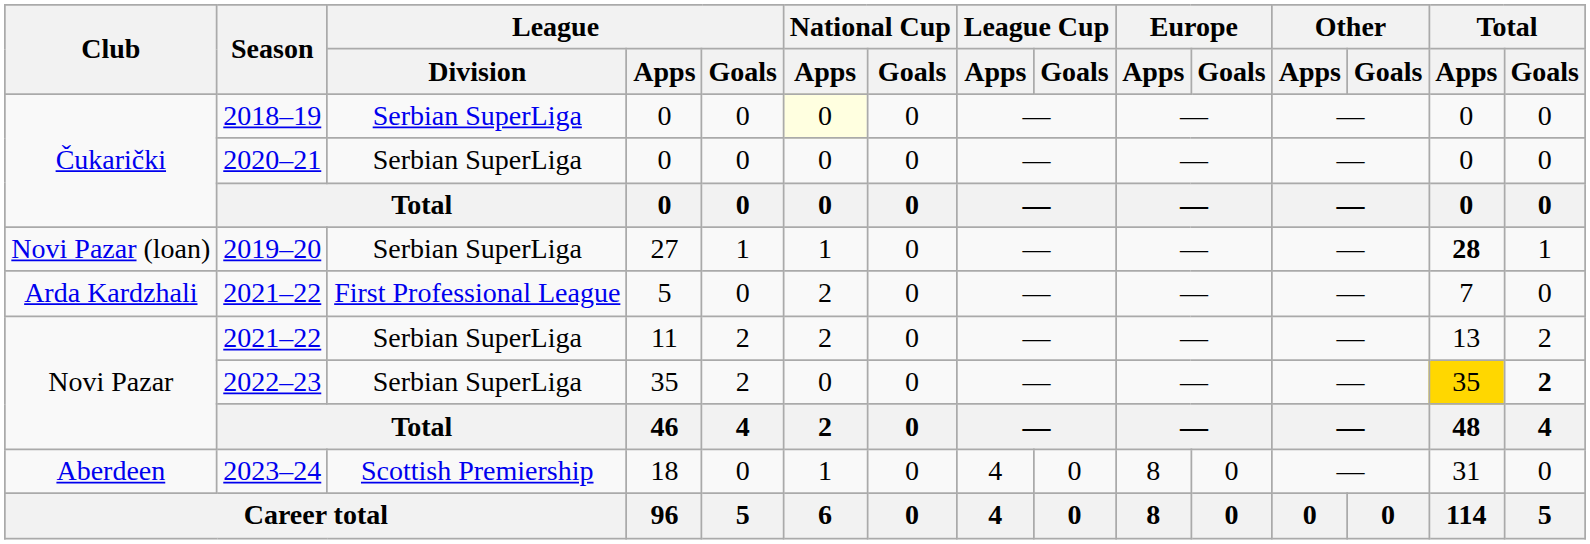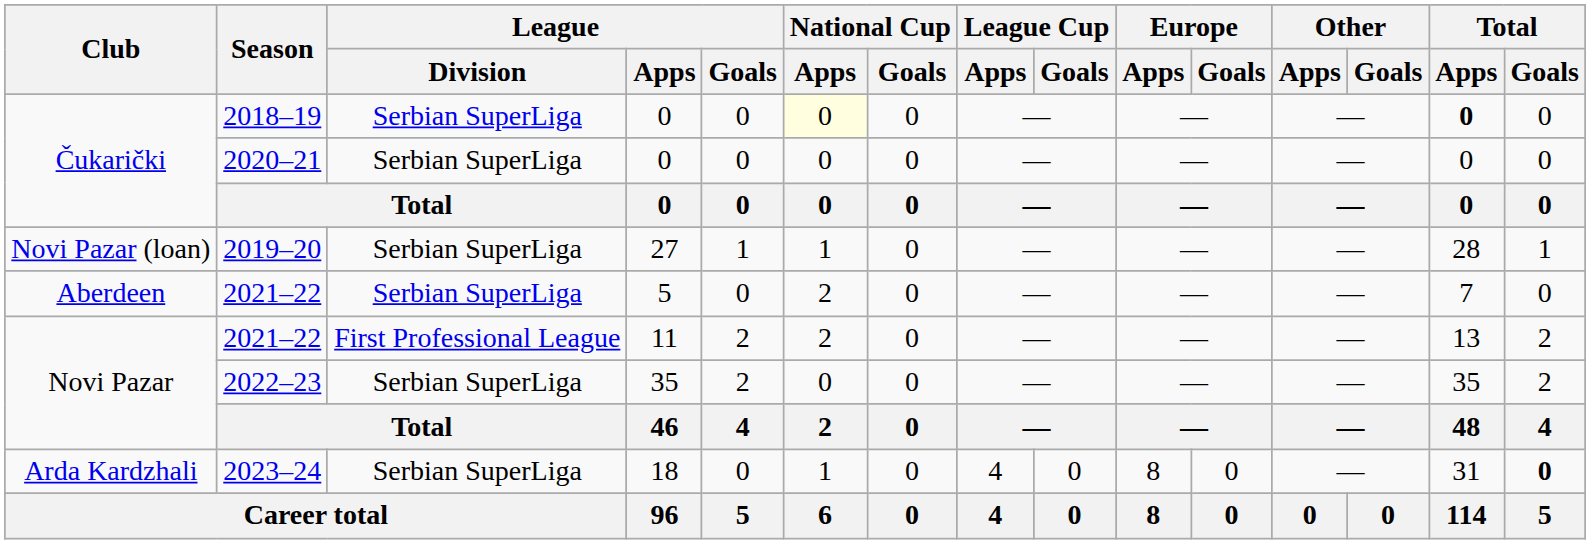 <table class="wikitable" style="text-align:center">
 <tr>
 <th rowspan="2">Club</th>
 <th rowspan="2">Season</th>
 <th colspan="3">League</th>
 <th colspan="2">National Cup</th>
 <th colspan="2">League Cup</th>
 <th colspan="2">Europe</th>
 <th colspan="2">Other</th>
 <th colspan="2">Total</th>
 </tr>
 <tr>
 <th>Division</th>
 <th>Apps</th>
 <th>Goals</th>
 <th>Apps</th>
 <th>Goals</th>
 <th>Apps</th>
 <th>Goals</th>
 <th>Apps</th>
 <th>Goals</th>
 <th>Apps</th>
 <th>Goals</th>
 <th>Apps</th>
 <th>Goals</th>
 </tr>
 <tr>
 <td rowspan="3"><a href='#'>Čukarički</a></td>
 <td><a href='#'>2018–19</a></td>
 <td><a href='#'>Serbian SuperLiga</a></td>
 <td>0</td>
 <td>0</td>
 <td style="background: lightyellow;">0</td>
 <td>0</td>
 <td colspan="2">—</td>
 <td colspan="2">—</td>
 <td colspan="2">—</td>
-<td>0</td>
+<td><strong>0</strong></td>
 <td>0</td>
 </tr>
 <tr>
 <td><a href='#'>2020–21</a></td>
 <td>Serbian SuperLiga</td>
 <td>0</td>
 <td>0</td>
 <td>0</td>
 <td>0</td>
 <td colspan="2">—</td>
 <td colspan="2">—</td>
 <td colspan="2">—</td>
 <td>0</td>
 <td>0</td>
 </tr>
 <tr>
 <th colspan="2">Total</th>
 <th>0</th>
 <th>0</th>
 <th>0</th>
 <th>0</th>
 <th colspan="2">—</th>
 <th colspan="2">—</th>
 <th colspan="2">—</th>
 <th>0</th>
 <th>0</th>
 </tr>
 <tr>
 <td><a href='#'>Novi Pazar</a> (loan)</td>
 <td><a href='#'>2019–20</a></td>
 <td>Serbian SuperLiga</td>
 <td>27</td>
 <td>1</td>
 <td>1</td>
 <td>0</td>
 <td colspan="2">—</td>
 <td colspan="2">—</td>
 <td colspan="2">—</td>
-<td><strong>28</strong></td>
+<td>28</td>
 <td>1</td>
 </tr>
 <tr>
-<td><a href='#'>Arda Kardzhali</a></td>
+<td><a href='#'>Aberdeen</a></td>
 <td><a href='#'>2021–22</a></td>
-<td><a href='#'>First Professional League</a></td>
+<td><a href='#'>Serbian SuperLiga</a></td>
 <td>5</td>
 <td>0</td>
 <td>2</td>
 <td>0</td>
 <td colspan="2">—</td>
 <td colspan="2">—</td>
 <td colspan="2">—</td>
 <td>7</td>
 <td>0</td>
 </tr>
 <tr>
 <td rowspan="3">Novi Pazar</td>
 <td><a href='#'>2021–22</a></td>
-<td>Serbian SuperLiga</td>
+<td><a href='#'>First Professional League</a></td>
 <td>11</td>
 <td>2</td>
 <td>2</td>
 <td>0</td>
 <td colspan="2">—</td>
 <td colspan="2">—</td>
 <td colspan="2">—</td>
 <td>13</td>
 <td>2</td>
 </tr>
 <tr>
 <td><a href='#'>2022–23</a></td>
 <td>Serbian SuperLiga</td>
 <td>35</td>
 <td>2</td>
 <td>0</td>
 <td>0</td>
 <td colspan="2">—</td>
 <td colspan="2">—</td>
 <td colspan="2">—</td>
-<td style="background: gold;">35</td>
-<td><strong>2</strong></td>
+<td>35</td>
+<td>2</td>
 </tr>
 <tr>
 <th colspan="2">Total</th>
 <th>46</th>
 <th>4</th>
 <th>2</th>
 <th>0</th>
 <th colspan="2">—</th>
 <th colspan="2">—</th>
 <th colspan="2">—</th>
 <th>48</th>
 <th>4</th>
 </tr>
 <tr>
-<td><a href='#'>Aberdeen</a></td>
+<td><a href='#'>Arda Kardzhali</a></td>
 <td><a href='#'>2023–24</a></td>
-<td><a href='#'>Scottish Premiership</a></td>
+<td>Serbian SuperLiga</td>
 <td>18</td>
 <td>0</td>
 <td>1</td>
 <td>0</td>
 <td>4</td>
 <td>0</td>
 <td>8</td>
 <td>0</td>
 <td colspan="2">—</td>
 <td>31</td>
-<td>0</td>
+<td><strong>0</strong></td>
 </tr>
 <tr>
 <th colspan="3">Career total</th>
 <th>96</th>
 <th>5</th>
 <th>6</th>
 <th>0</th>
 <th>4</th>
 <th>0</th>
 <th>8</th>
 <th>0</th>
 <th>0</th>
 <th>0</th>
 <th>114</th>
 <th>5</th>
 </tr>
 </table>
